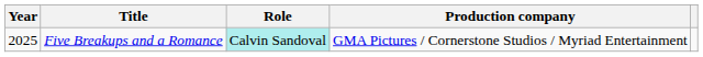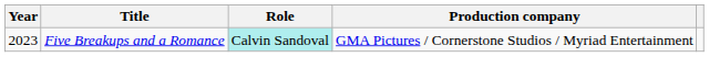 <table class="wikitable">
 <tr>
 <th>Year</th>
 <th>Title</th>
 <th>Role</th>
 <th>Production company</th>
 <th></th>
 </tr>
 <tr>
-<td>2025</td>
+<td>2023</td>
 <td><em><a href='#'>Five Breakups and a Romance</a></em></td>
 <td style="background: paleturquoise;">Calvin Sandoval</td>
 <td><a href='#'>GMA Pictures</a> / Cornerstone Studios / Myriad Entertainment</td>
 <td></td>
 </tr>
 </table>
